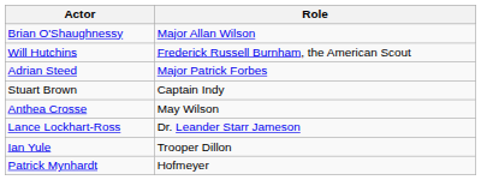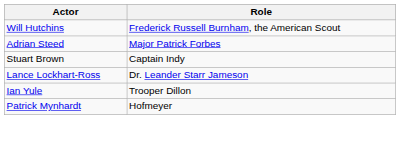 <table class="wikitable" width="50%">
 <tr bgcolor="#CCCCCC">
 <th>Actor</th>
 <th>Role</th>
-</tr>
-<tr>
-<td><a href='#'>Brian O'Shaughnessy</a></td>
-<td><a href='#'>Major Allan Wilson</a></td>
 </tr>
 <tr>
 <td><a href='#'>Will Hutchins</a></td>
 <td><a href='#'>Frederick Russell Burnham</a>, the American Scout</td>
 </tr>
 <tr>
 <td><a href='#'>Adrian Steed</a></td>
 <td><a href='#'>Major Patrick Forbes</a></td>
 </tr>
 <tr>
 <td>Stuart Brown</td>
 <td>Captain Indy</td>
 </tr>
 <tr>
-<td><a href='#'>Anthea Crosse</a></td>
-<td>May Wilson</td>
-</tr>
-<tr>
 <td><a href='#'>Lance Lockhart-Ross</a></td>
 <td>Dr. <a href='#'>Leander Starr Jameson</a></td>
 </tr>
 <tr>
 <td><a href='#'>Ian Yule</a></td>
 <td>Trooper Dillon</td>
 </tr>
 <tr>
 <td><a href='#'>Patrick Mynhardt</a></td>
 <td>Hofmeyer</td>
 </tr>
 </table>
